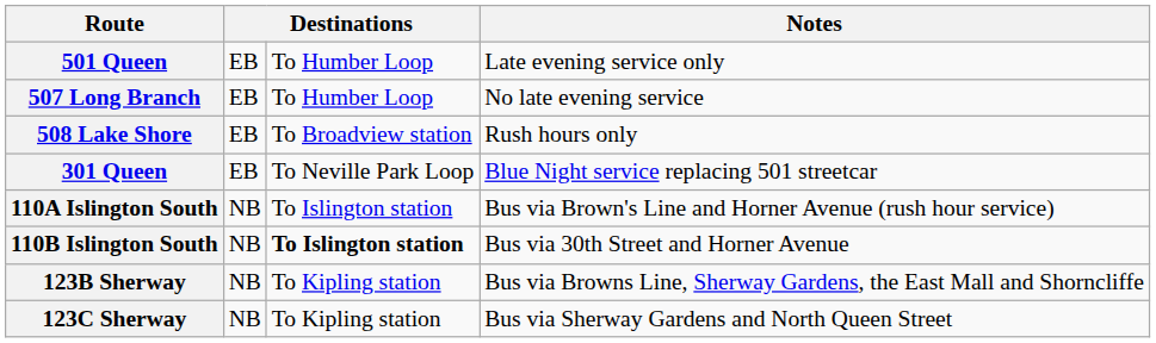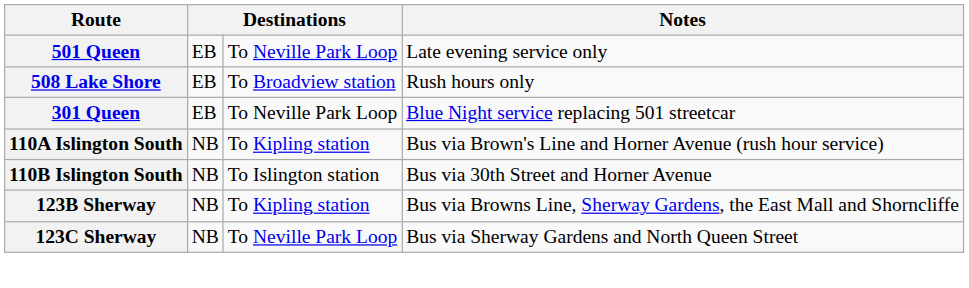 <table class="wikitable plainrowheaders">
 <tr>
 <th>Route</th>
 <th colspan="2">Destinations</th>
 <th>Notes</th>
 </tr>
 <tr>
 <th scope="row"><a href='#'>501 Queen</a></th>
 <td>EB</td>
-<td>To <a href='#'>Humber Loop</a></td>
+<td>To <a href='#'>Neville Park Loop</a></td>
 <td>Late evening service only</td>
-</tr>
-<tr>
-<th scope="row"><a href='#'>507 Long Branch</a></th>
-<td>EB</td>
-<td>To <a href='#'>Humber Loop</a></td>
-<td>No late evening service</td>
 </tr>
 <tr>
 <th scope="row"><a href='#'>508 Lake Shore</a></th>
 <td>EB</td>
 <td>To <a href='#'>Broadview station</a></td>
 <td>Rush hours only</td>
 </tr>
 <tr>
 <th scope="row"><a href='#'>301 Queen</a></th>
 <td>EB</td>
 <td>To Neville Park Loop</td>
 <td><a href='#'>Blue Night service</a> replacing 501 streetcar</td>
 </tr>
 <tr>
 <th scope="row">110A Islington South</th>
 <td>NB</td>
-<td>To <a href='#'>Islington station</a></td>
+<td>To <a href='#'>Kipling station</a></td>
 <td>Bus via Brown's Line and Horner Avenue (rush hour service)</td>
 </tr>
 <tr>
 <th scope="row">110B Islington South</th>
 <td>NB</td>
-<td><strong>To Islington station</strong></td>
+<td>To Islington station</td>
 <td>Bus via 30th Street and Horner Avenue</td>
 </tr>
 <tr>
 <th scope="row">123B Sherway</th>
 <td>NB</td>
 <td>To <a href='#'>Kipling station</a></td>
 <td>Bus via Browns Line, <a href='#'>Sherway Gardens</a>, the East Mall and Shorncliffe</td>
 </tr>
 <tr>
 <th scope="row">123C Sherway</th>
 <td>NB</td>
-<td>To Kipling station</td>
+<td>To <a href='#'>Neville Park Loop</a></td>
 <td>Bus via Sherway Gardens and North Queen Street</td>
 </tr>
 </table>
